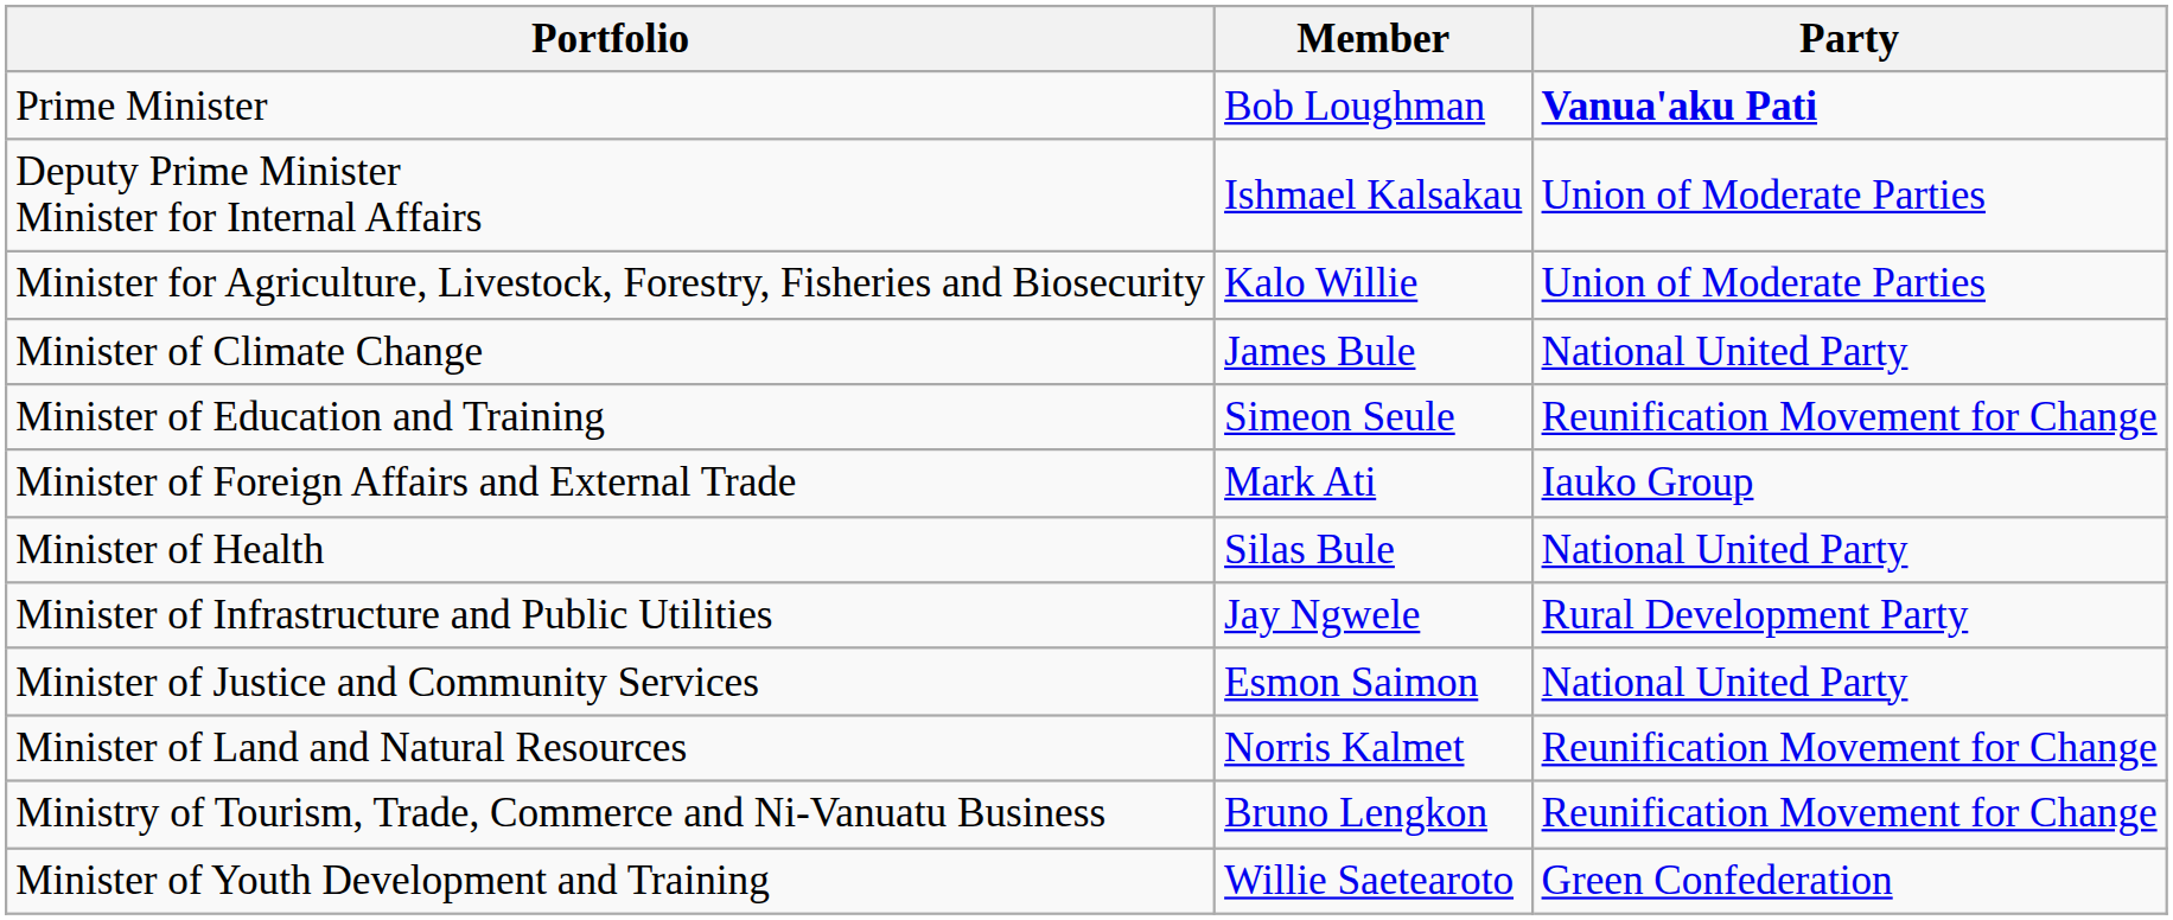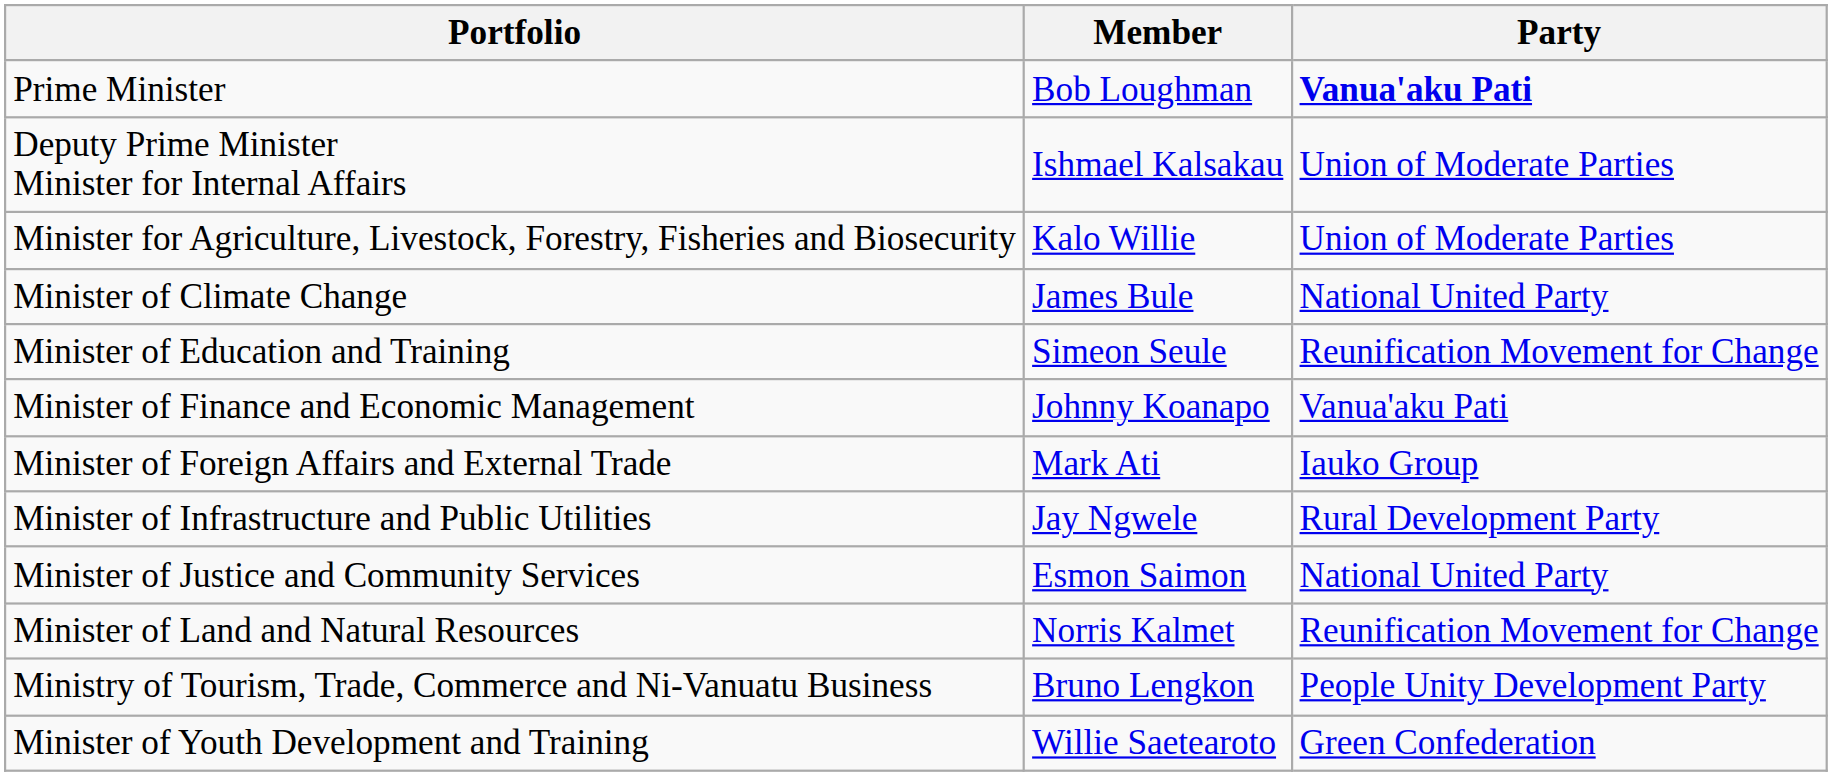 <table class="wikitable">
 <tr>
 <th>Portfolio</th>
 <th>Member</th>
 <th>Party</th>
 </tr>
 <tr>
 <td>Prime Minister</td>
 <td><a href='#'>Bob Loughman</a></td>
 <td><strong><a href='#'>Vanua'aku Pati</a></strong></td>
 </tr>
 <tr>
 <td>Deputy Prime Minister<br>Minister for Internal Affairs</td>
 <td><a href='#'>Ishmael Kalsakau</a></td>
 <td><a href='#'>Union of Moderate Parties</a></td>
 </tr>
 <tr>
 <td>Minister for Agriculture, Livestock, Forestry, Fisheries and Biosecurity</td>
 <td><a href='#'>Kalo Willie</a></td>
 <td><a href='#'>Union of Moderate Parties</a></td>
 </tr>
 <tr>
 <td>Minister of Climate Change</td>
 <td><a href='#'>James Bule</a></td>
 <td><a href='#'>National United Party</a></td>
 </tr>
 <tr>
 <td>Minister of Education and Training</td>
 <td><a href='#'>Simeon Seule</a></td>
 <td><a href='#'>Reunification Movement for Change</a></td>
 </tr>
 <tr>
+<td>Minister of Finance and Economic Management</td>
+<td><a href='#'>Johnny Koanapo</a></td>
+<td><a href='#'>Vanua'aku Pati</a></td>
+</tr>
+<tr>
 <td>Minister of Foreign Affairs and External Trade</td>
 <td><a href='#'>Mark Ati</a></td>
 <td><a href='#'>Iauko Group</a></td>
-</tr>
-<tr>
-<td>Minister of Health</td>
-<td><a href='#'>Silas Bule</a></td>
-<td><a href='#'>National United Party</a></td>
 </tr>
 <tr>
 <td>Minister of Infrastructure and Public Utilities</td>
 <td><a href='#'>Jay Ngwele</a></td>
 <td><a href='#'>Rural Development Party</a></td>
 </tr>
 <tr>
 <td>Minister of Justice and Community Services</td>
 <td><a href='#'>Esmon Saimon</a></td>
 <td><a href='#'>National United Party</a></td>
 </tr>
 <tr>
 <td>Minister of Land and Natural Resources</td>
 <td><a href='#'>Norris Kalmet</a></td>
 <td><a href='#'>Reunification Movement for Change</a></td>
 </tr>
 <tr>
 <td>Ministry of Tourism, Trade, Commerce and Ni-Vanuatu Business</td>
 <td><a href='#'>Bruno Lengkon</a></td>
-<td><a href='#'>Reunification Movement for Change</a></td>
+<td><a href='#'>People Unity Development Party</a></td>
 </tr>
 <tr>
 <td>Minister of Youth Development and Training</td>
 <td><a href='#'>Willie Saetearoto</a></td>
 <td><a href='#'>Green Confederation</a></td>
 </tr>
 </table>
